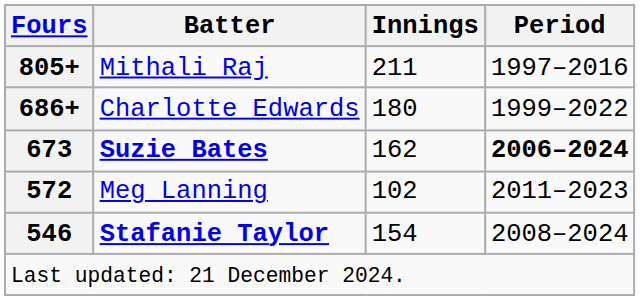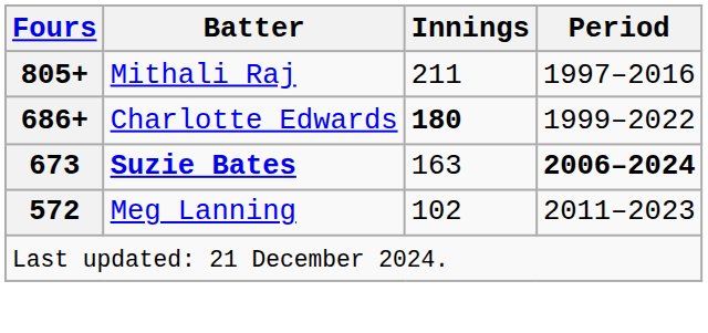 <table class="wikitable defaultcenter col2left">
 <tr>
 <th scope="col"><a href='#'>Fours</a></th>
 <th scope="col">Batter</th>
 <th scope="col">Innings</th>
 <th scope="col">Period</th>
 </tr>
 <tr>
 <th scope="row">805+</th>
 <td> <a href='#'>Mithali Raj</a></td>
 <td>211</td>
 <td>1997–2016</td>
 </tr>
 <tr>
 <th scope="row">686+</th>
 <td> <a href='#'>Charlotte Edwards</a></td>
-<td>180</td>
+<td><strong>180</strong></td>
 <td>1999–2022</td>
 </tr>
 <tr>
 <th scope="row">673</th>
 <td> <strong><a href='#'>Suzie Bates</a></strong></td>
-<td>162</td>
+<td>163</td>
 <td><strong>2006–2024</strong></td>
 </tr>
 <tr>
 <th scope="row">572</th>
 <td> <a href='#'>Meg Lanning</a></td>
 <td>102</td>
 <td>2011–2023</td>
 </tr>
 <tr>
-<th scope="row">546</th>
-<td> <strong><a href='#'>Stafanie Taylor</a></strong></td>
-<td>154</td>
-<td>2008–2024</td>
-</tr>
-<tr>
 <td scope="row" colspan=4 style="text-align:left;"><small>Last updated: 21 December 2024.</small></td>
 </tr>
 </table>
